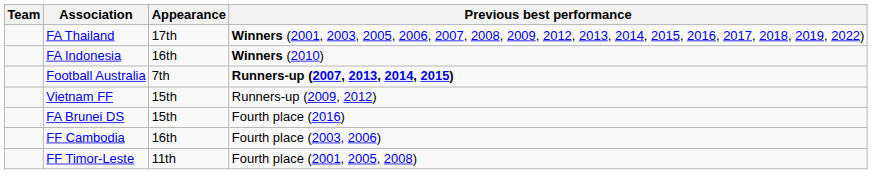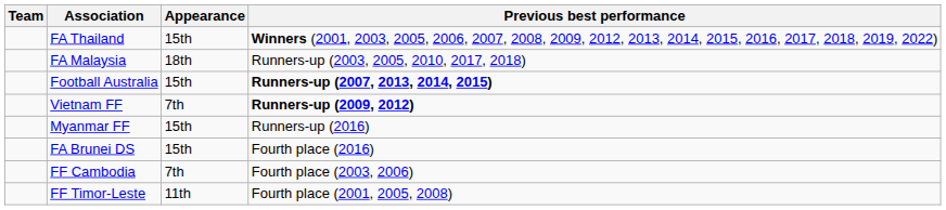 <table class="wikitable sortable">
 <tr>
 <th>Team</th>
 <th>Association</th>
 <th>Appearance</th>
 <th>Previous best performance</th>
 </tr>
 <tr>
 <td></td>
 <td><a href='#'>FA Thailand</a></td>
-<td>17th</td>
+<td>15th</td>
 <td><strong>Winners</strong> (<a href='#'>2001</a>, <a href='#'>2003</a>, <a href='#'>2005</a>, <a href='#'>2006</a>, <a href='#'>2007</a>, <a href='#'>2008</a>, <a href='#'>2009</a>, <a href='#'>2012</a>, <a href='#'>2013</a>, <a href='#'>2014</a>, <a href='#'>2015</a>, <a href='#'>2016</a>, <a href='#'>2017</a>, <a href='#'>2018</a>, <a href='#'>2019</a>, <a href='#'>2022</a>)</td>
 </tr>
 <tr>
 <td></td>
-<td><a href='#'>FA Indonesia</a></td>
-<td>16th</td>
-<td><strong>Winners</strong> (<a href='#'>2010</a>)</td>
+<td><a href='#'>FA Malaysia</a></td>
+<td>18th</td>
+<td>Runners-up (<a href='#'>2003</a>, <a href='#'>2005</a>, <a href='#'>2010</a>, <a href='#'>2017</a>, <a href='#'>2018</a>)</td>
 </tr>
 <tr>
 <td></td>
 <td><a href='#'>Football Australia</a></td>
-<td>7th</td>
+<td>15th</td>
 <td><strong>Runners-up (<a href='#'>2007</a>, <a href='#'>2013</a>, <a href='#'>2014</a>, <a href='#'>2015</a>)</strong></td>
 </tr>
 <tr>
 <td></td>
 <td><a href='#'>Vietnam FF</a></td>
+<td>7th</td>
+<td><strong>Runners-up (<a href='#'>2009</a>, <a href='#'>2012</a>)</strong></td>
+</tr>
+<tr>
+<td></td>
+<td><a href='#'>Myanmar FF</a></td>
 <td>15th</td>
-<td>Runners-up (<a href='#'>2009</a>, <a href='#'>2012</a>)</td>
+<td>Runners-up (<a href='#'>2016</a>)</td>
 </tr>
 <tr>
 <td></td>
 <td><a href='#'>FA Brunei DS</a></td>
 <td>15th</td>
 <td>Fourth place (<a href='#'>2016</a>)</td>
 </tr>
 <tr>
 <td></td>
 <td><a href='#'>FF Cambodia</a></td>
-<td>16th</td>
+<td>7th</td>
 <td>Fourth place (<a href='#'>2003</a>, <a href='#'>2006</a>)</td>
 </tr>
 <tr>
 <td></td>
 <td><a href='#'>FF Timor-Leste</a></td>
 <td>11th</td>
 <td>Fourth place (<a href='#'>2001</a>, <a href='#'>2005</a>, <a href='#'>2008</a>)</td>
 </tr>
 </table>
